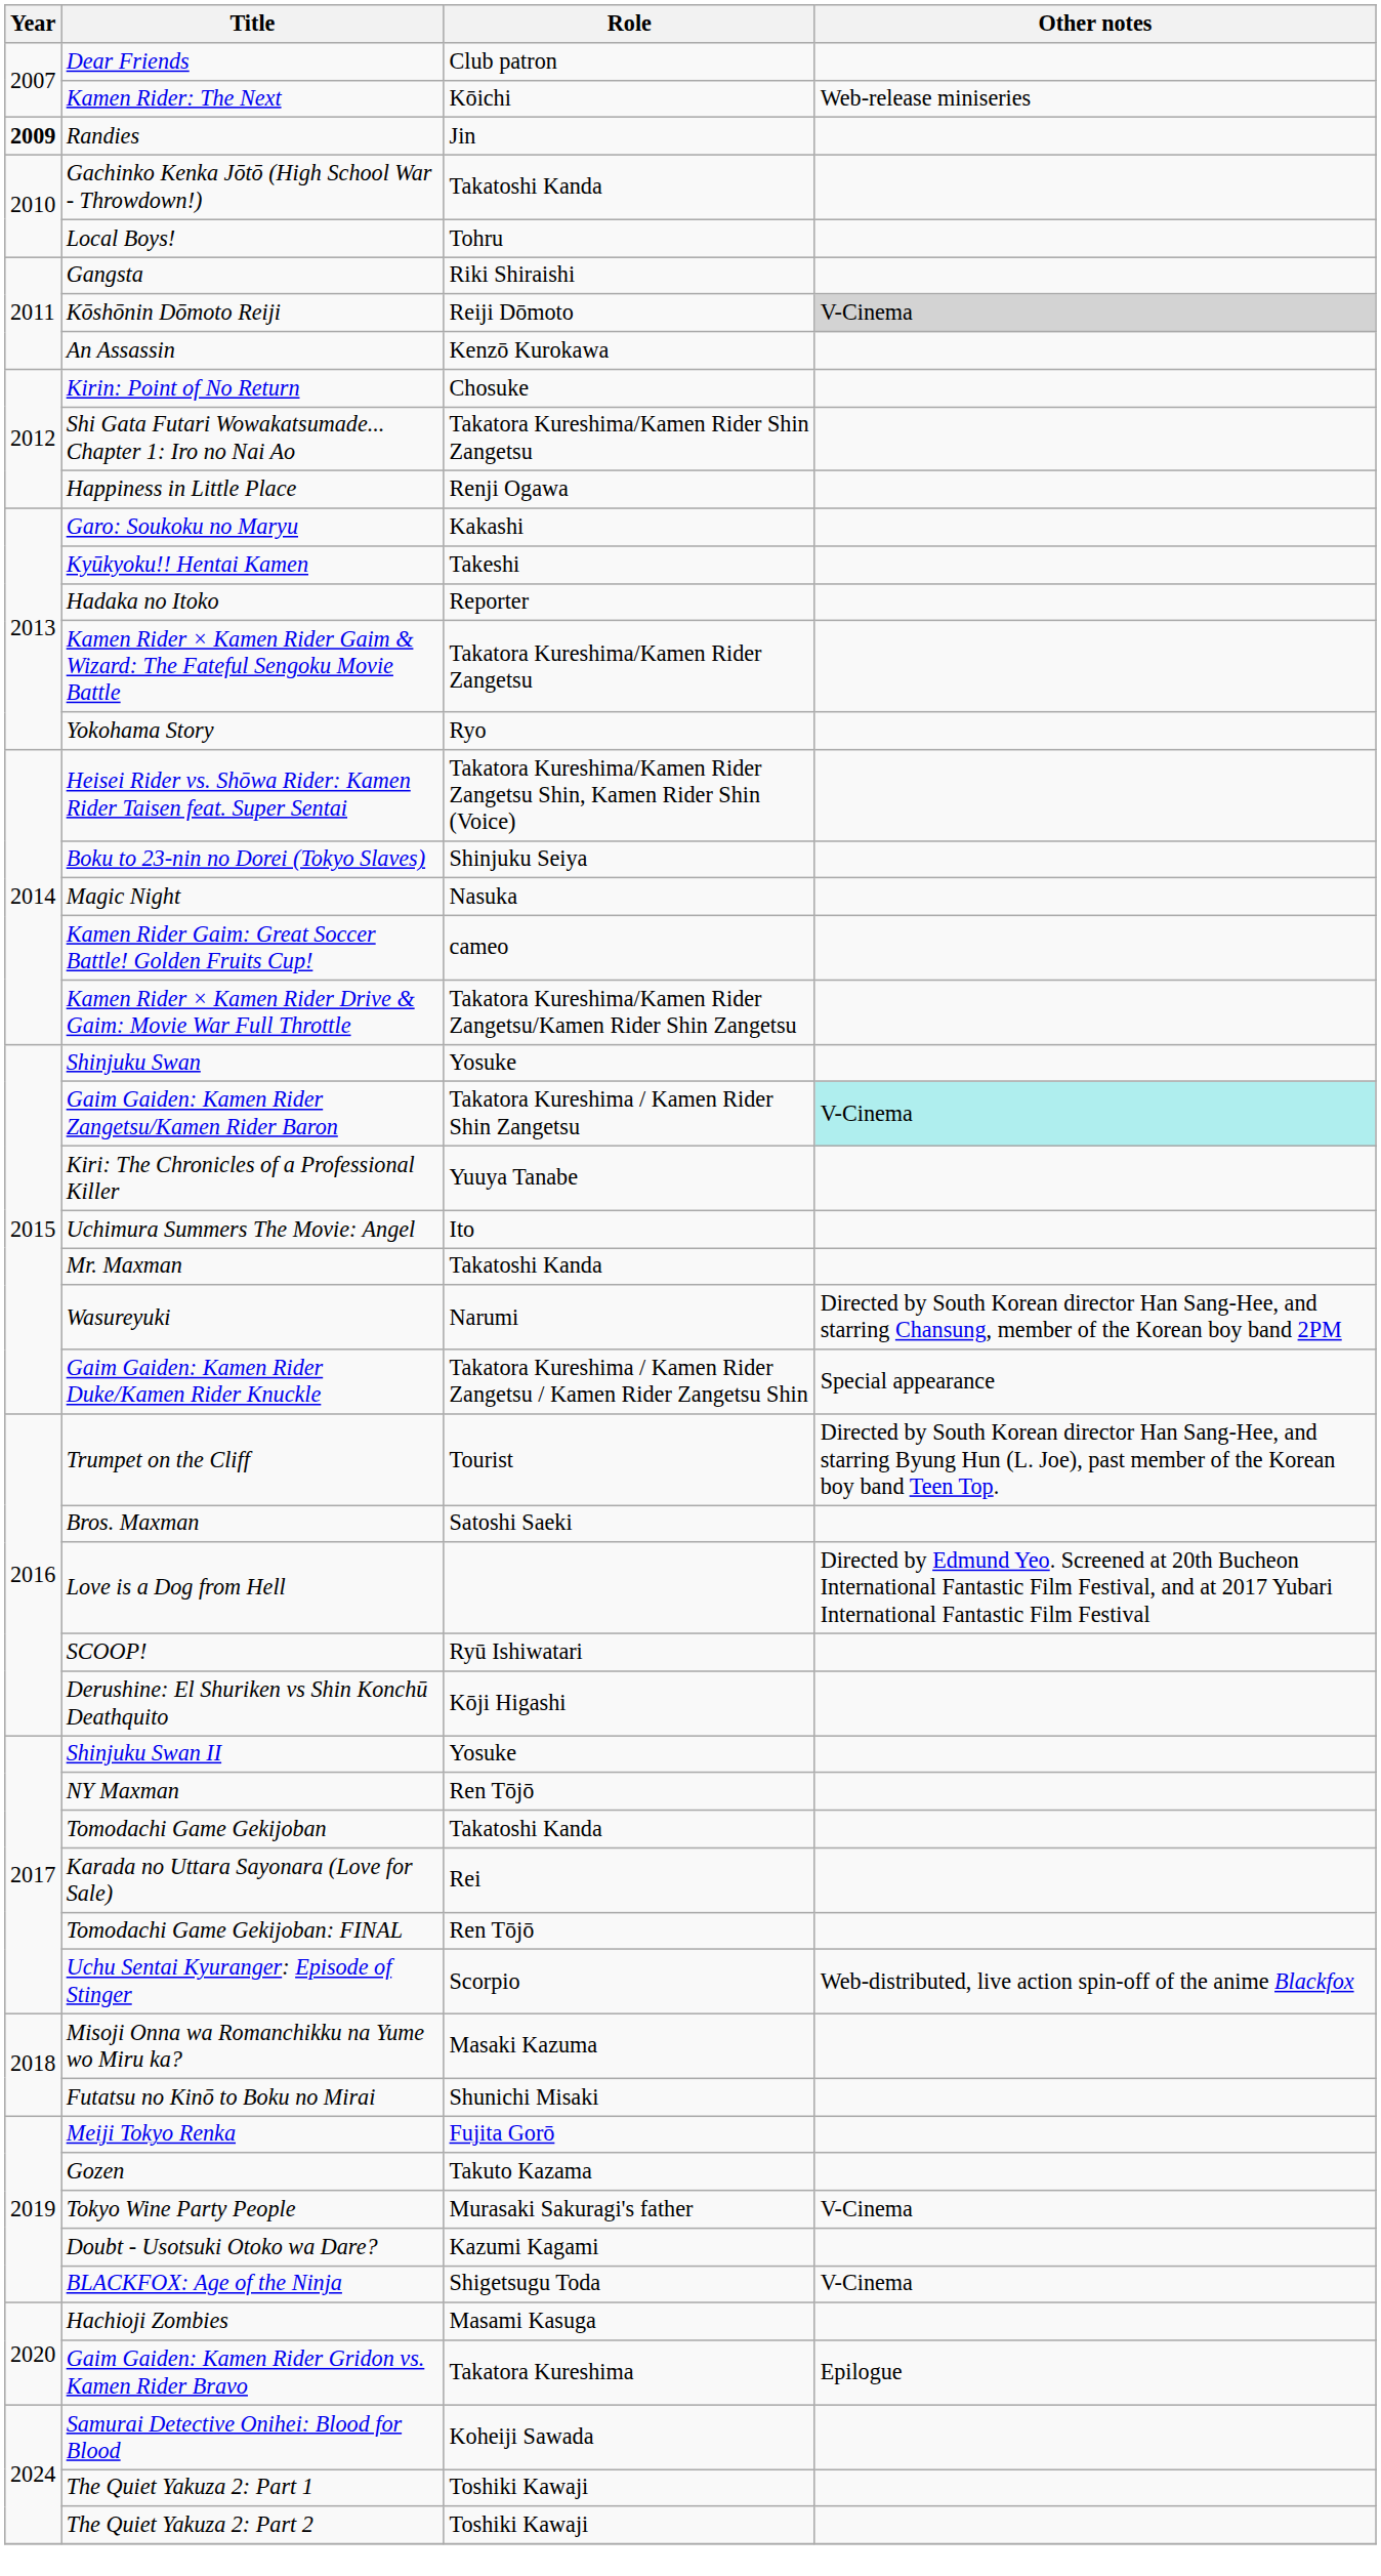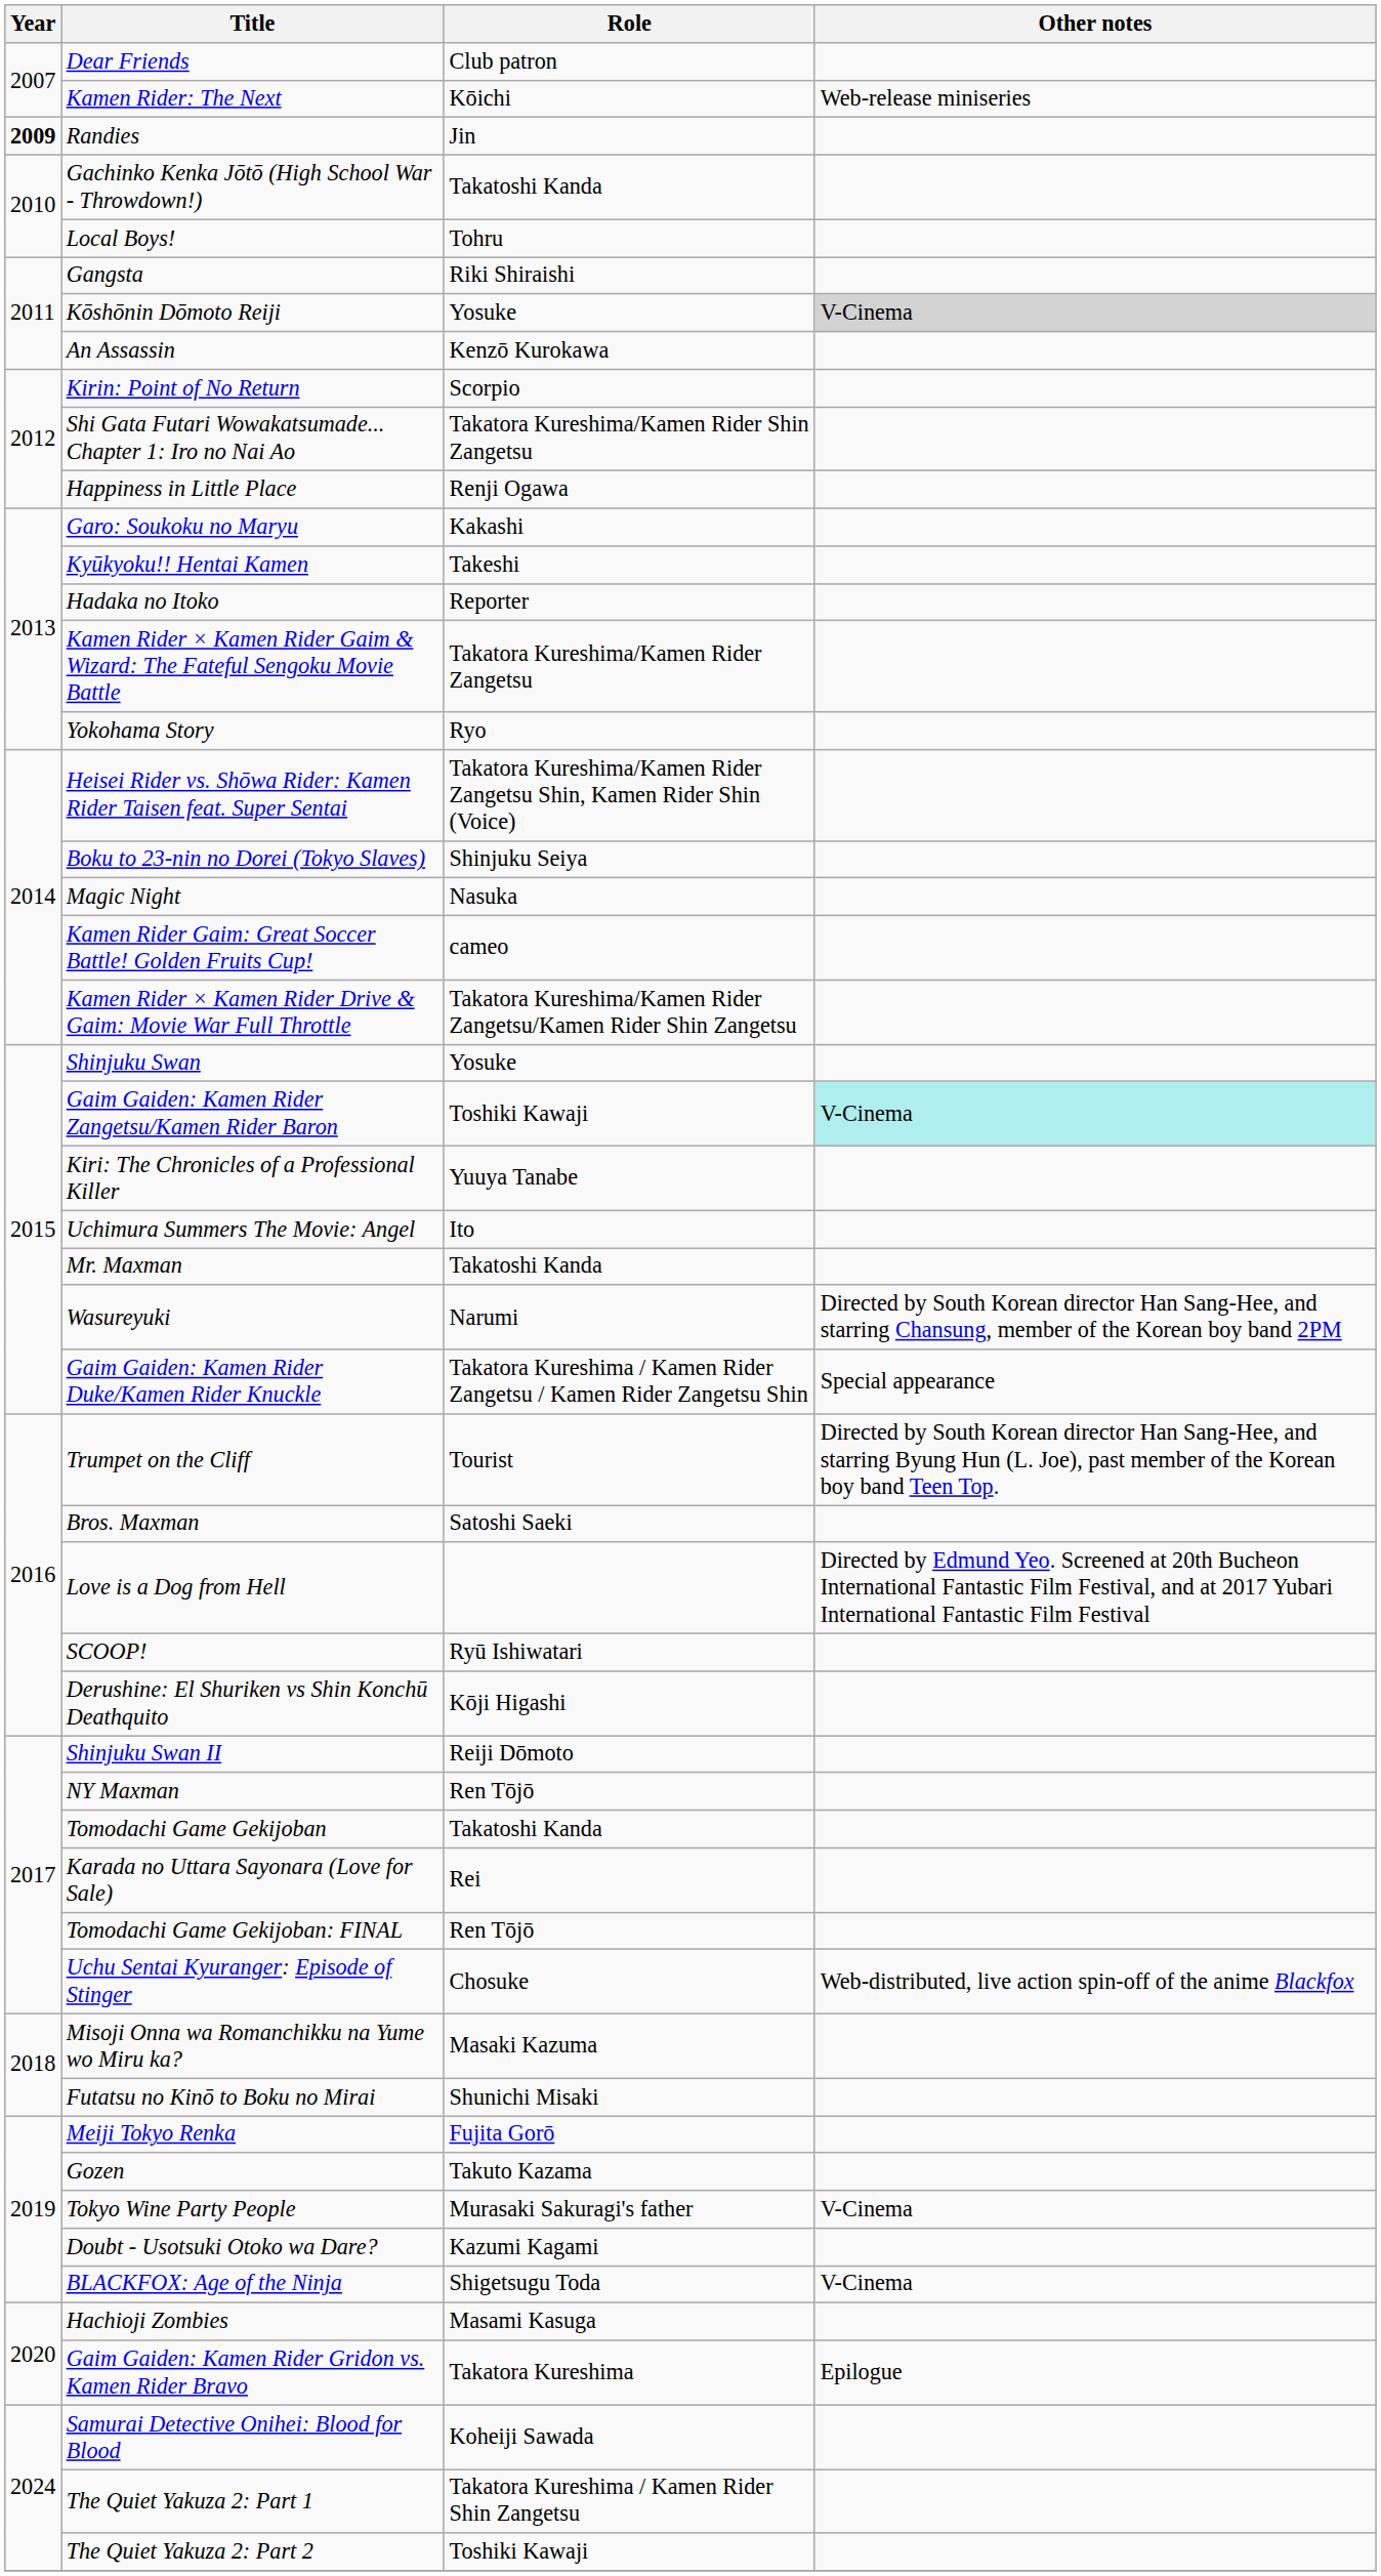 <table class="wikitable" style="font-size: 90%;">
 <tr>
 <th>Year</th>
 <th>Title</th>
 <th>Role</th>
 <th>Other notes</th>
 </tr>
 <tr>
 <td rowspan="2">2007</td>
 <td><em><a href='#'>Dear Friends</a></em></td>
 <td>Club patron</td>
 <td></td>
 </tr>
 <tr>
 <td><em><a href='#'>Kamen Rider: The Next</a></em></td>
 <td>Kōichi</td>
 <td>Web-release miniseries</td>
 </tr>
 <tr>
 <td><strong>2009</strong></td>
 <td><em>Randies</em></td>
 <td>Jin</td>
 <td></td>
 </tr>
 <tr>
 <td rowspan="2">2010</td>
 <td><em>Gachinko Kenka Jōtō (High School War - Throwdown!)</em></td>
 <td>Takatoshi Kanda</td>
 <td></td>
 </tr>
 <tr>
 <td><em>Local Boys!</em></td>
 <td>Tohru</td>
 <td></td>
 </tr>
 <tr>
 <td rowspan="3">2011</td>
 <td><em>Gangsta</em></td>
 <td>Riki Shiraishi</td>
 <td></td>
 </tr>
 <tr>
 <td><em>Kōshōnin Dōmoto Reiji</em></td>
-<td>Reiji Dōmoto</td>
+<td>Yosuke</td>
 <td style="background: lightgrey;">V-Cinema</td>
 </tr>
 <tr>
 <td><em>An Assassin</em></td>
 <td>Kenzō Kurokawa</td>
 <td></td>
 </tr>
 <tr>
 <td rowspan="3">2012</td>
 <td><em><a href='#'>Kirin: Point of No Return</a></em></td>
-<td>Chosuke</td>
+<td>Scorpio</td>
 <td></td>
 </tr>
 <tr>
 <td><em>Shi Gata Futari Wowakatsumade... Chapter 1: Iro no Nai Ao</em></td>
 <td>Takatora Kureshima/Kamen Rider Shin Zangetsu</td>
 <td></td>
 </tr>
 <tr>
 <td><em>Happiness in Little Place</em></td>
 <td>Renji Ogawa</td>
 <td></td>
 </tr>
 <tr>
 <td rowspan="5">2013</td>
 <td><em><a href='#'>Garo: Soukoku no Maryu</a></em></td>
 <td>Kakashi</td>
 <td></td>
 </tr>
 <tr>
 <td><em><a href='#'>Kyūkyoku!! Hentai Kamen</a></em></td>
 <td>Takeshi</td>
 <td></td>
 </tr>
 <tr>
 <td><em>Hadaka no Itoko</em></td>
 <td>Reporter</td>
 <td></td>
 </tr>
 <tr>
 <td><em><a href='#'>Kamen Rider × Kamen Rider Gaim & Wizard: The Fateful Sengoku Movie Battle</a></em></td>
 <td>Takatora Kureshima/Kamen Rider Zangetsu</td>
 <td></td>
 </tr>
 <tr>
 <td><em>Yokohama Story</em></td>
 <td>Ryo</td>
 <td></td>
 </tr>
 <tr>
 <td rowspan="5">2014</td>
 <td><em><a href='#'>Heisei Rider vs. Shōwa Rider: Kamen Rider Taisen feat. Super Sentai</a></em></td>
 <td>Takatora Kureshima/Kamen Rider Zangetsu Shin, Kamen Rider Shin (Voice)</td>
 <td></td>
 </tr>
 <tr>
 <td><em><a href='#'>Boku to 23-nin no Dorei (Tokyo Slaves)</a></em></td>
 <td>Shinjuku Seiya</td>
 <td></td>
 </tr>
 <tr>
 <td><em>Magic Night</em></td>
 <td>Nasuka</td>
 <td></td>
 </tr>
 <tr>
 <td><em><a href='#'>Kamen Rider Gaim: Great Soccer Battle! Golden Fruits Cup!</a></em></td>
 <td>cameo</td>
 <td></td>
 </tr>
 <tr>
 <td><em><a href='#'>Kamen Rider × Kamen Rider Drive & Gaim: Movie War Full Throttle</a></em></td>
 <td>Takatora Kureshima/Kamen Rider Zangetsu/Kamen Rider Shin Zangetsu</td>
 <td></td>
 </tr>
 <tr>
 <td rowspan="7">2015</td>
 <td><em><a href='#'>Shinjuku Swan</a></em></td>
 <td>Yosuke</td>
 <td></td>
 </tr>
 <tr>
 <td><em><a href='#'>Gaim Gaiden: Kamen Rider Zangetsu/Kamen Rider Baron</a></em></td>
-<td>Takatora Kureshima / Kamen Rider Shin Zangetsu</td>
+<td>Toshiki Kawaji</td>
 <td style="background: paleturquoise;">V-Cinema</td>
 </tr>
 <tr>
 <td><em>Kiri: The Chronicles of a Professional Killer</em></td>
 <td>Yuuya Tanabe</td>
 <td></td>
 </tr>
 <tr>
 <td><em>Uchimura Summers The Movie: Angel</em></td>
 <td>Ito</td>
 <td></td>
 </tr>
 <tr>
 <td><em>Mr. Maxman</em></td>
 <td>Takatoshi Kanda</td>
 <td></td>
 </tr>
 <tr>
 <td><em>Wasureyuki</em></td>
 <td>Narumi</td>
 <td>Directed by South Korean director Han Sang-Hee, and starring <a href='#'>Chansung</a>, member of the Korean boy band <a href='#'>2PM</a></td>
 </tr>
 <tr>
 <td><em><a href='#'>Gaim Gaiden: Kamen Rider Duke/Kamen Rider Knuckle</a></em></td>
 <td>Takatora Kureshima / Kamen Rider Zangetsu / Kamen Rider Zangetsu Shin</td>
 <td>Special appearance</td>
 </tr>
 <tr>
 <td rowspan="5">2016</td>
 <td><em>Trumpet on the Cliff</em></td>
 <td>Tourist</td>
 <td>Directed by South Korean director Han Sang-Hee, and starring Byung Hun (L. Joe), past member of the Korean boy band <a href='#'>Teen Top</a>.</td>
 </tr>
 <tr>
 <td><em>Bros. Maxman</em></td>
 <td>Satoshi Saeki</td>
 <td></td>
 </tr>
 <tr>
 <td><em>Love is a Dog from Hell</em></td>
 <td></td>
 <td>Directed by <a href='#'>Edmund Yeo</a>. Screened at 20th Bucheon International Fantastic Film Festival, and at 2017 Yubari International Fantastic Film Festival</td>
 </tr>
 <tr>
 <td><em>SCOOP!</em></td>
 <td>Ryū Ishiwatari</td>
 <td></td>
 </tr>
 <tr>
 <td><em>Derushine: El Shuriken vs Shin Konchū Deathquito</em></td>
 <td>Kōji Higashi</td>
 <td></td>
 </tr>
 <tr>
 <td rowspan="6">2017</td>
 <td><em><a href='#'>Shinjuku Swan II</a></em></td>
-<td>Yosuke</td>
+<td>Reiji Dōmoto</td>
 <td></td>
 </tr>
 <tr>
 <td><em>NY Maxman</em></td>
 <td>Ren Tōjō</td>
 <td></td>
 </tr>
 <tr>
 <td><em>Tomodachi Game Gekijoban</em></td>
 <td>Takatoshi Kanda</td>
 <td></td>
 </tr>
 <tr>
 <td><em>Karada no Uttara Sayonara (Love for Sale) </em></td>
 <td>Rei</td>
 <td></td>
 </tr>
 <tr>
 <td><em>Tomodachi Game Gekijoban: FINAL</em></td>
 <td>Ren Tōjō</td>
 <td></td>
 </tr>
 <tr>
 <td><em><a href='#'>Uchu Sentai Kyuranger</a>: <a href='#'>Episode of Stinger</a></em></td>
-<td>Scorpio</td>
+<td>Chosuke</td>
 <td>Web-distributed, live action spin-off of the anime <em><a href='#'>Blackfox</a></em></td>
 </tr>
 <tr>
 <td rowspan="2">2018</td>
 <td><em>Misoji Onna wa Romanchikku na Yume wo Miru ka?</em></td>
 <td>Masaki Kazuma</td>
 <td></td>
 </tr>
 <tr>
 <td><em>Futatsu no Kinō to Boku no Mirai</em></td>
 <td>Shunichi Misaki</td>
 <td></td>
 </tr>
 <tr>
 <td rowspan="5">2019</td>
 <td><em><a href='#'>Meiji Tokyo Renka</a></em></td>
 <td><a href='#'>Fujita Gorō</a></td>
 <td></td>
 </tr>
 <tr>
 <td><em>Gozen</em></td>
 <td>Takuto Kazama</td>
 <td></td>
 </tr>
 <tr>
 <td><em>Tokyo Wine Party People</em></td>
 <td>Murasaki Sakuragi's father</td>
 <td>V-Cinema</td>
 </tr>
 <tr>
 <td><em>Doubt - Usotsuki Otoko wa Dare?</em></td>
 <td>Kazumi Kagami</td>
 <td></td>
 </tr>
 <tr>
 <td><em><a href='#'>BLACKFOX: Age of the Ninja</a></em></td>
 <td>Shigetsugu Toda</td>
 <td>V-Cinema</td>
 </tr>
 <tr>
 <td rowspan="2">2020</td>
 <td><em>Hachioji Zombies</em></td>
 <td>Masami Kasuga</td>
 <td></td>
 </tr>
 <tr>
 <td><em><a href='#'>Gaim Gaiden: Kamen Rider Gridon vs. Kamen Rider Bravo</a></em></td>
 <td>Takatora Kureshima</td>
 <td>Epilogue</td>
 </tr>
 <tr>
 <td rowspan="3">2024</td>
 <td><em><a href='#'>Samurai Detective Onihei: Blood for Blood</a></em></td>
 <td>Koheiji Sawada</td>
 <td></td>
 </tr>
 <tr>
 <td><em>The Quiet Yakuza 2: Part 1</em></td>
-<td>Toshiki Kawaji</td>
+<td>Takatora Kureshima / Kamen Rider Shin Zangetsu</td>
 <td></td>
 </tr>
 <tr>
 <td><em>The Quiet Yakuza 2: Part 2</em></td>
 <td>Toshiki Kawaji</td>
 <td></td>
 </tr>
 <tr>
 </tr>
 </table>
